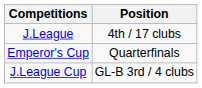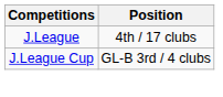 <table class="wikitable" style="text-align:center;">
 <tr>
 <th>Competitions</th>
 <th>Position</th>
 </tr>
 <tr>
 <td><a href='#'>J.League</a></td>
 <td>4th / 17 clubs</td>
 </tr>
 <tr>
-<td><a href='#'>Emperor's Cup</a></td>
-<td>Quarterfinals</td>
-</tr>
-<tr>
 <td><a href='#'>J.League Cup</a></td>
 <td>GL-B 3rd / 4 clubs</td>
 </tr>
 </table>
